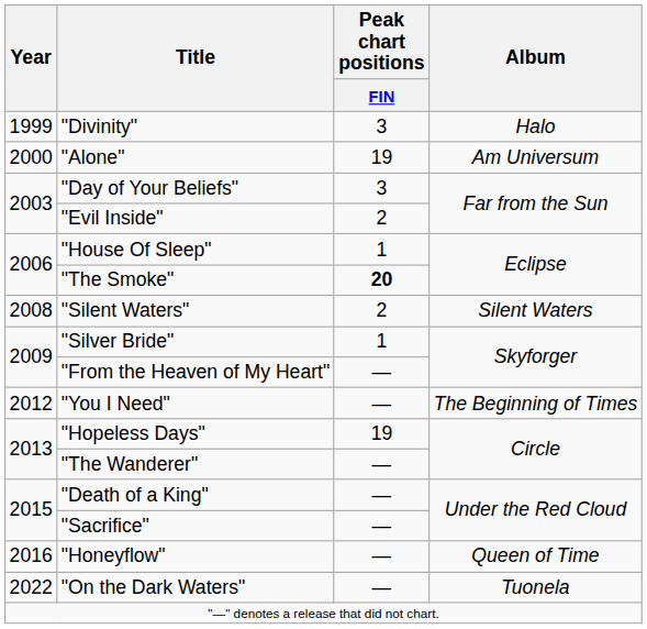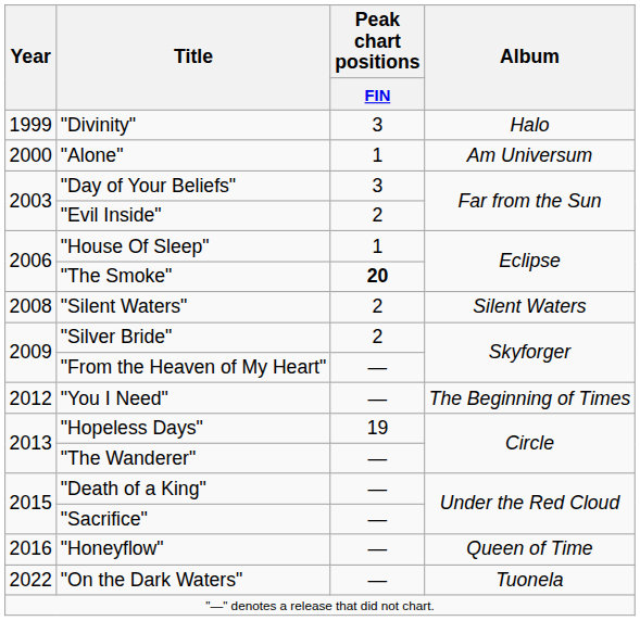 <table class=wikitable style=text-align:center;>
 <tr>
 <th rowspan=2>Year</th>
 <th rowspan=2>Title</th>
 <th>Peak chart positions</th>
 <th rowspan=2>Album</th>
 </tr>
 <tr style="vertical-align:top;line-height:1.2">
 <th width=25px><small><a href='#'>FIN</a></small><br></th>
 </tr>
 <tr>
 <td>1999</td>
 <td align=left>"Divinity"</td>
 <td>3</td>
 <td><em>Halo</em></td>
 </tr>
 <tr>
 <td>2000</td>
 <td align=left>"Alone"</td>
-<td>19</td>
+<td>1</td>
 <td><em>Am Universum</em></td>
 </tr>
 <tr>
 <td rowspan=2>2003</td>
 <td align=left>"Day of Your Beliefs"</td>
 <td>3</td>
 <td rowspan=2><em>Far from the Sun</em></td>
 </tr>
 <tr>
 <td align=left>"Evil Inside"</td>
 <td>2</td>
 </tr>
 <tr>
 <td rowspan=2>2006</td>
 <td align=left>"House Of Sleep"</td>
 <td>1</td>
 <td rowspan=2><em>Eclipse</em></td>
 </tr>
 <tr>
 <td align=left>"The Smoke"</td>
 <td><strong>20</strong></td>
 </tr>
 <tr>
 <td>2008</td>
 <td align=left>"Silent Waters"</td>
 <td>2</td>
 <td><em>Silent Waters</em></td>
 </tr>
 <tr>
 <td rowspan=2>2009</td>
 <td align=left>"Silver Bride"</td>
-<td>1</td>
+<td>2</td>
 <td rowspan=2><em>Skyforger</em></td>
 </tr>
 <tr>
 <td align=left>"From the Heaven of My Heart"</td>
 <td>—</td>
 </tr>
 <tr>
 <td>2012</td>
 <td align=left>"You I Need"</td>
 <td>—</td>
 <td><em>The Beginning of Times</em></td>
 </tr>
 <tr>
 <td rowspan=2>2013</td>
 <td align=left>"Hopeless Days"</td>
 <td>19</td>
 <td rowspan=2><em>Circle</em></td>
 </tr>
 <tr>
 <td align=left>"The Wanderer"</td>
 <td>—</td>
 </tr>
 <tr>
 <td rowspan=2>2015</td>
 <td align=left>"Death of a King"</td>
 <td>—</td>
 <td rowspan=2><em>Under the Red Cloud</em></td>
 </tr>
 <tr>
 <td align=left>"Sacrifice"</td>
 <td>—</td>
 </tr>
 <tr>
 <td>2016</td>
 <td align=left>"Honeyflow"</td>
 <td>—</td>
 <td><em>Queen of Time</em></td>
 </tr>
 <tr>
 <td>2022</td>
 <td align=left>"On the Dark Waters"</td>
 <td>—</td>
 <td><em>Tuonela</em></td>
 </tr>
 <tr>
 <td colspan=10 style=font-size:8pt;>"—" denotes a release that did not chart.</td>
 </tr>
 </table>
